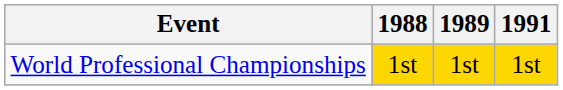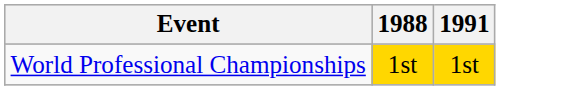 <table class="wikitable" style="text-align:center">
 <tr>
 <th>Event</th>
 <th>1988</th>
-<th>1989</th>
 <th>1991</th>
 </tr>
 <tr>
 <td align=left><a href='#'>World Professional Championships</a></td>
 <td bgcolor=gold>1st</td>
 <td bgcolor=gold>1st</td>
-<td bgcolor=gold>1st</td>
 </tr>
 </table>
